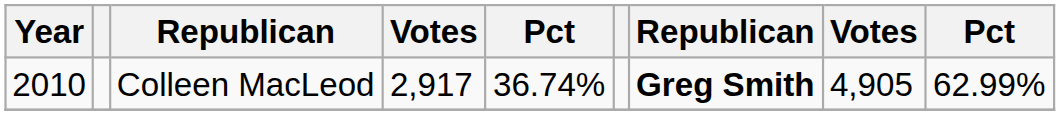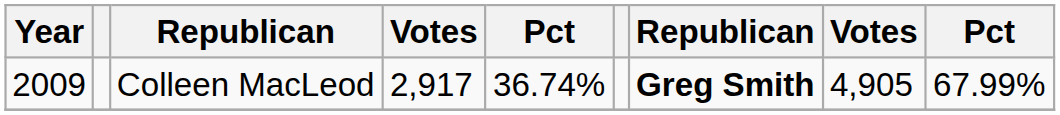 <table class="wikitable" style="margin:0.5em ; font-size:95%">
 <tr>
 <th>Year</th>
 <th></th>
 <th>Republican</th>
 <th>Votes</th>
 <th>Pct</th>
 <th></th>
 <th>Republican</th>
 <th>Votes</th>
 <th>Pct</th>
 </tr>
 <tr>
-<td>2010</td>
+<td>2009</td>
 <td></td>
 <td>Colleen MacLeod</td>
 <td>2,917</td>
 <td>36.74%</td>
 <td></td>
 <td><strong>Greg Smith</strong></td>
 <td>4,905</td>
-<td>62.99%</td>
+<td>67.99%</td>
 </tr>
 <tr>
 </tr>
 </table>
